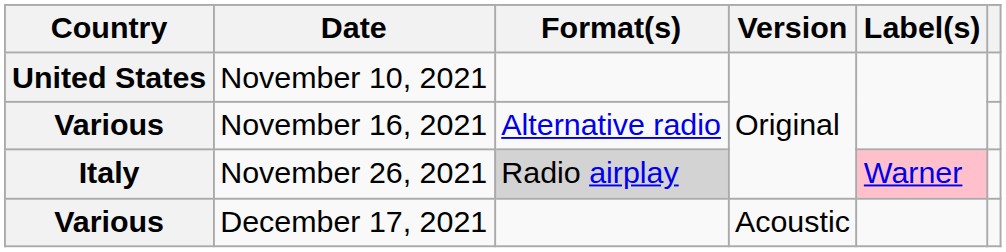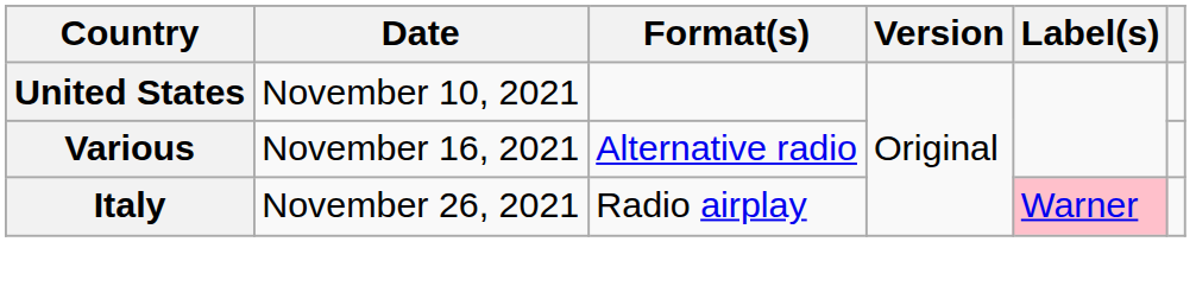 <table class="wikitable plainrowheaders">
 <tr>
 <th scope="col">Country</th>
 <th scope="col">Date</th>
 <th scope="col">Format(s)</th>
 <th scope="col">Version</th>
 <th scope="col">Label(s)</th>
 <th scope="col"></th>
 </tr>
 <tr>
 <th scope="row">United States</th>
 <td>November 10, 2021</td>
 <td></td>
 <td rowspan="3">Original</td>
 <td rowspan="2"></td>
 <td align="center"></td>
 </tr>
 <tr>
 <th scope="row">Various</th>
 <td>November 16, 2021</td>
 <td><a href='#'>Alternative radio</a></td>
 <td align="center"></td>
 </tr>
 <tr>
 <th scope="row">Italy</th>
 <td>November 26, 2021</td>
-<td style="background: lightgrey;">Radio <a href='#'>airplay</a></td>
+<td>Radio <a href='#'>airplay</a></td>
 <td style="background: pink;"><a href='#'>Warner</a></td>
 <td align="center"></td>
 </tr>
-<tr>
-<th scope="row">Various</th>
-<td>December 17, 2021</td>
-<td></td>
-<td>Acoustic</td>
-<td></td>
-<td align="center"></td>
-</tr>
 </table>
